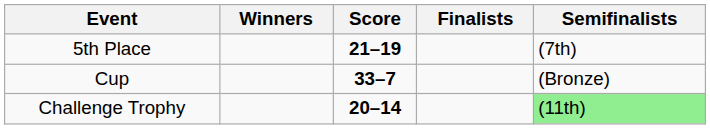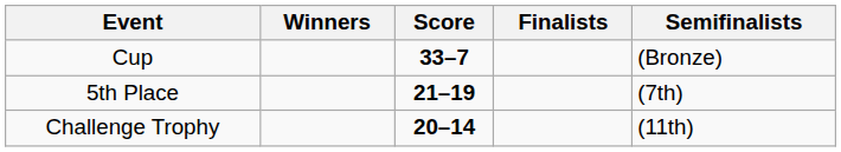 <table class="wikitable" width=600 style="text-align: center">
 <tr>
 <th>Event</th>
 <th>Winners</th>
 <th>Score</th>
 <th>Finalists</th>
 <th>Semifinalists</th>
 </tr>
 <tr>
+<td>Cup</td>
+<td align=left><strong></strong></td>
+<td><strong>33–7</strong></td>
+<td align=left></td>
+<td align=left> (Bronze)<br></td>
+</tr>
+<tr>
 <td>5th Place</td>
 <td align=left><strong></strong></td>
 <td><strong>21–19</strong></td>
 <td align=left></td>
 <td align=left> (7th)<br></td>
 </tr>
 <tr>
-<td>Cup</td>
-<td align=left><strong></strong></td>
-<td><strong>33–7</strong></td>
-<td align=left></td>
-<td align=left> (Bronze)<br></td>
-</tr>
-<tr>
 <td>Challenge Trophy</td>
 <td align=left><strong></strong></td>
 <td><strong>20–14</strong></td>
 <td align=left></td>
-<td align=left style="background: lightgreen;"> (11th)<br></td>
+<td align=left> (11th)<br></td>
 </tr>
 </table>
